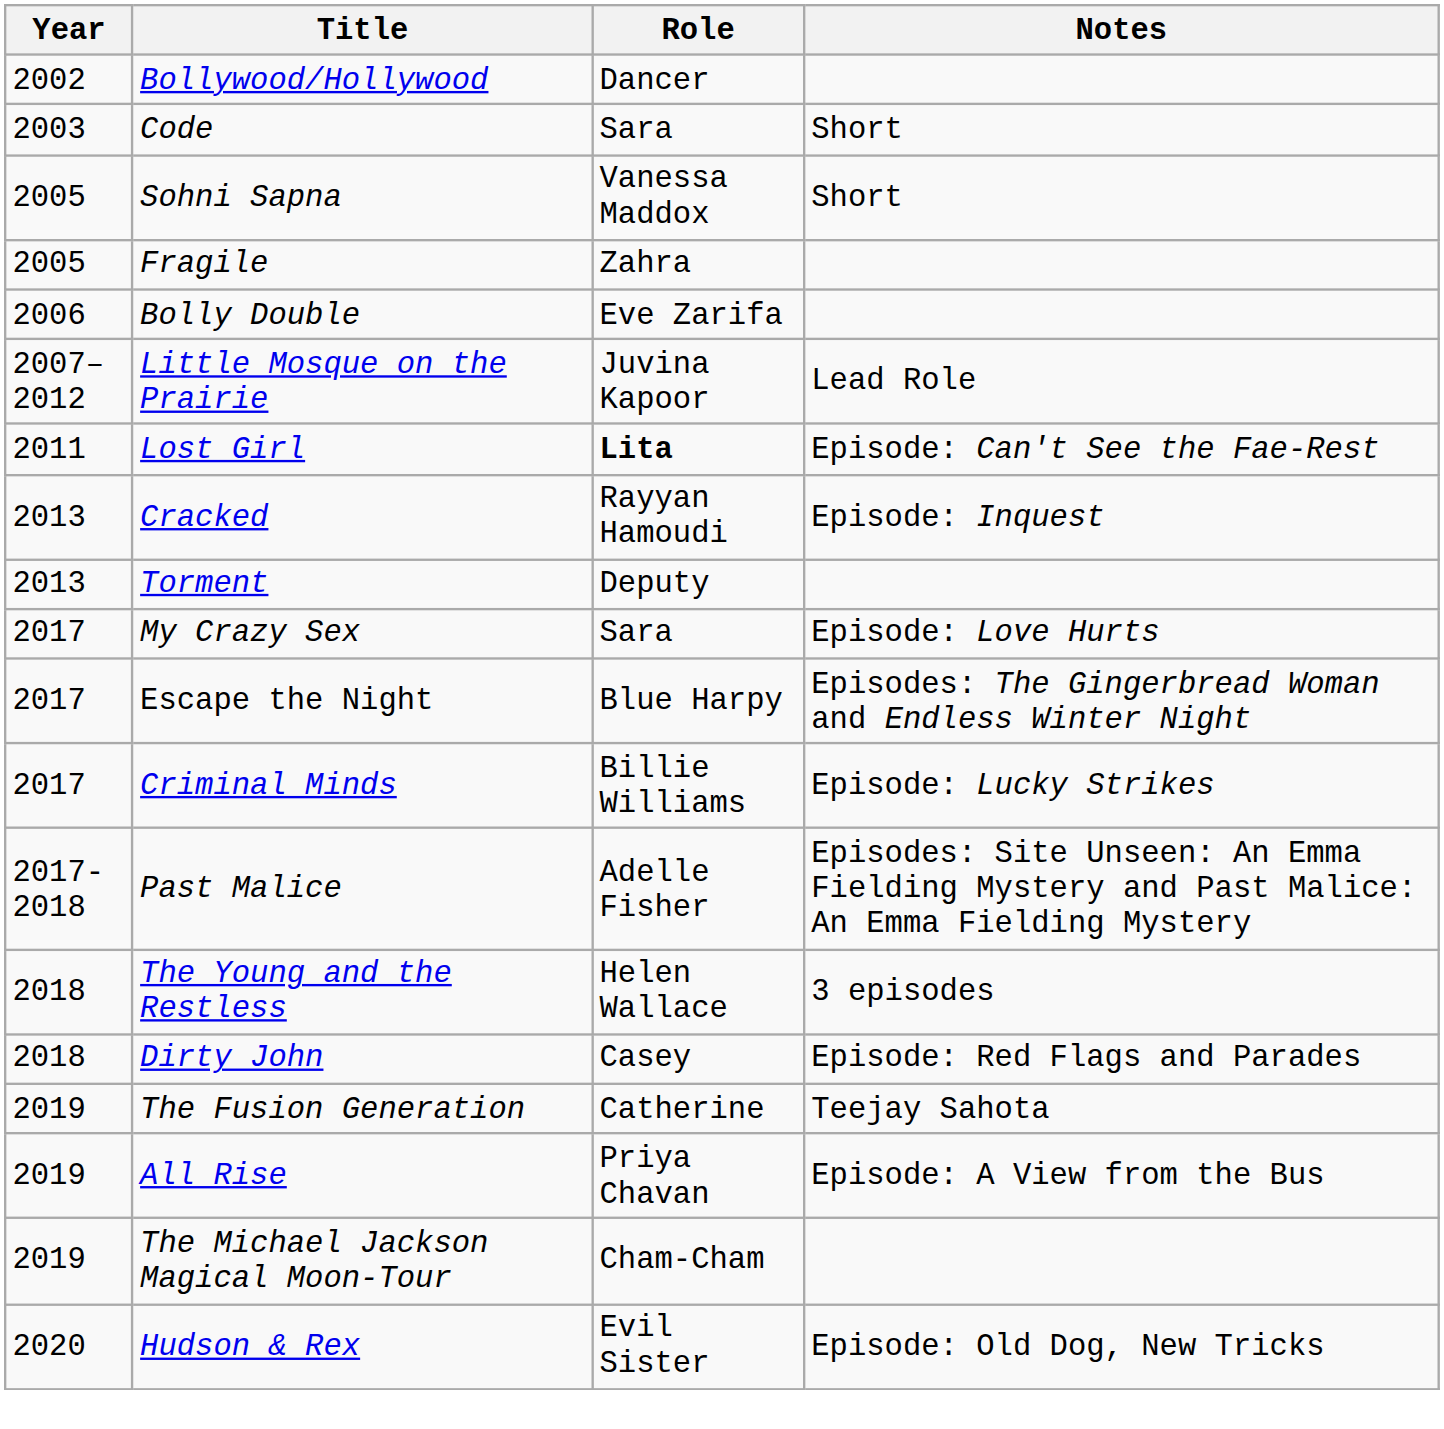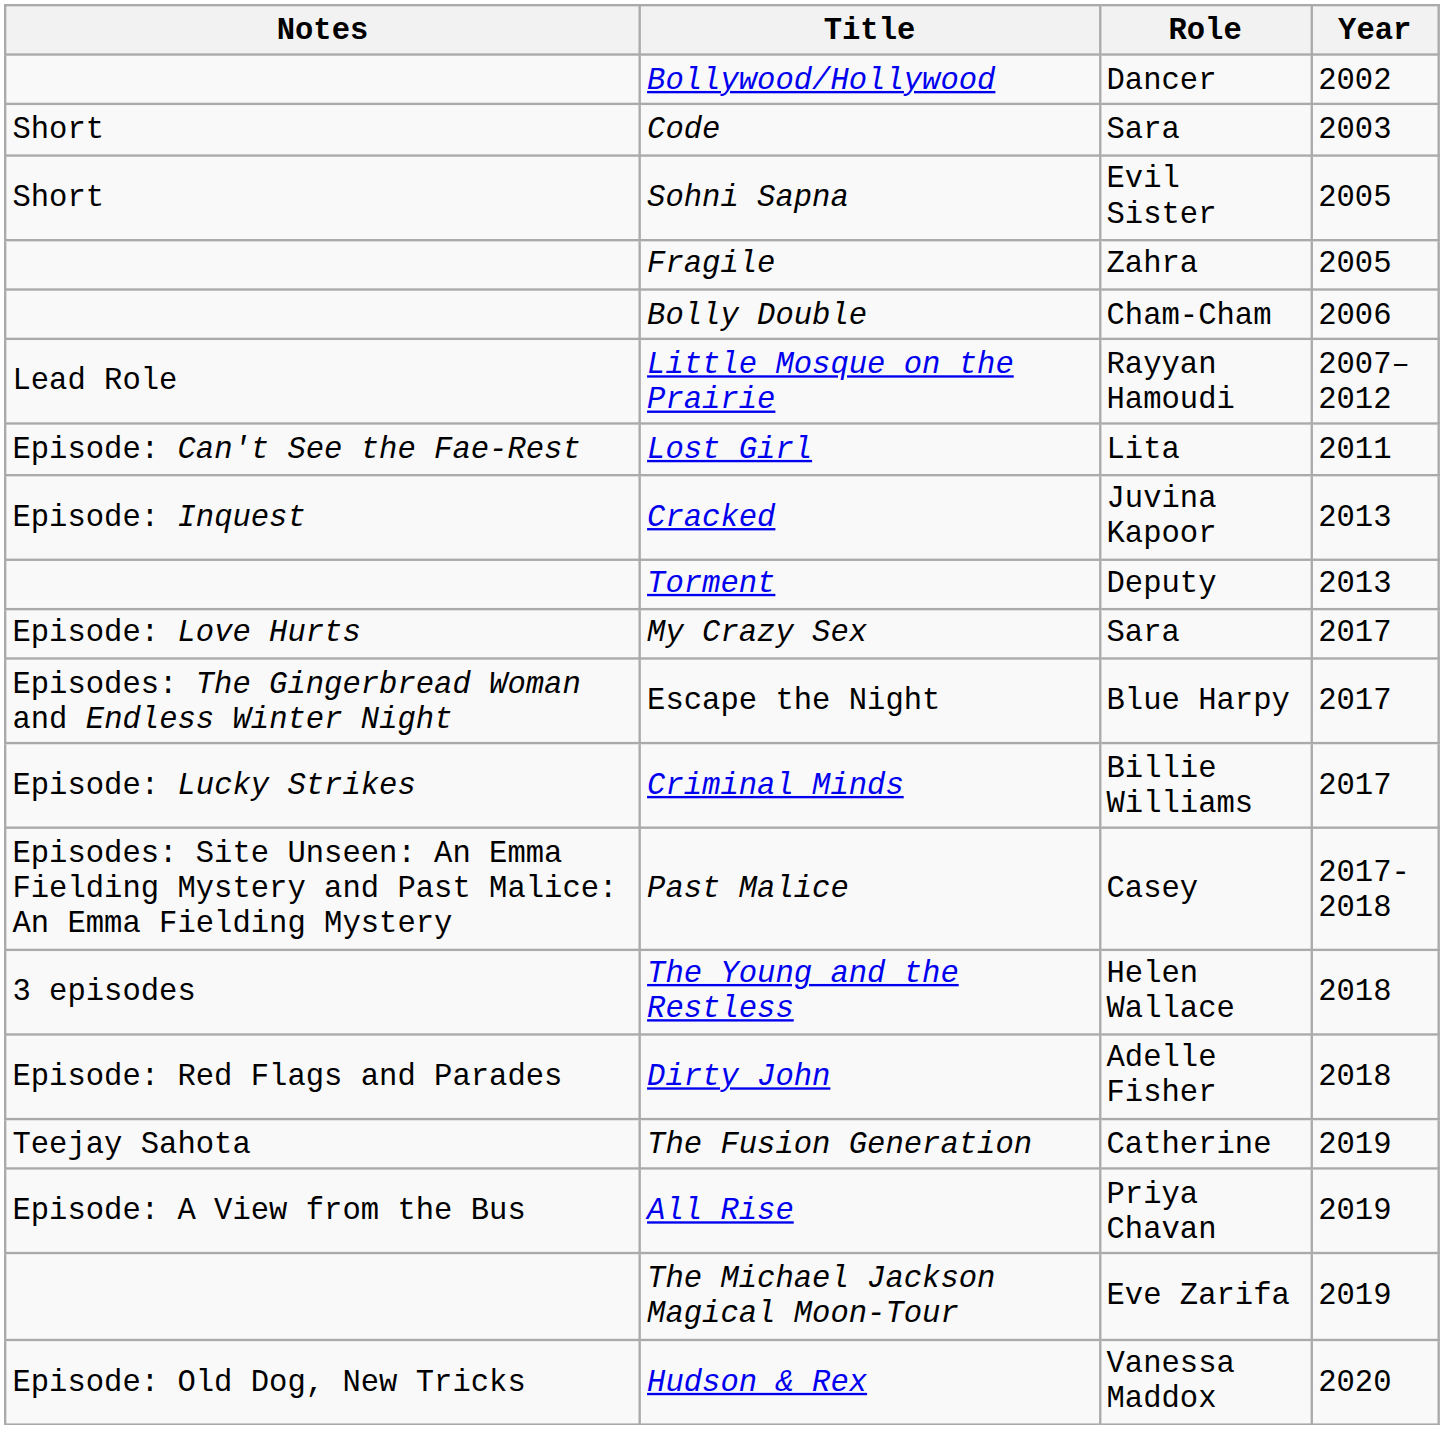 <table class="wikitable sortable">
 <tr>
-<th scope="col">Year</th>
+<th scope="col" class="unsortable">Notes</th>
 <th scope="col">Title</th>
 <th scope="col">Role</th>
-<th scope="col" class="unsortable">Notes</th>
+<th scope="col">Year</th>
 </tr>
 <tr>
-<td>2002</td>
+<td></td>
 <td><em><a href='#'>Bollywood/Hollywood</a></em></td>
 <td>Dancer</td>
-<td></td>
+<td>2002</td>
 </tr>
 <tr>
-<td>2003</td>
+<td>Short</td>
 <td><em>Code</em></td>
 <td>Sara</td>
-<td>Short</td>
+<td>2003</td>
 </tr>
 <tr>
+<td>Short</td>
+<td><em>Sohni Sapna</em></td>
+<td>Evil Sister</td>
 <td>2005</td>
-<td><em>Sohni Sapna</em></td>
-<td>Vanessa Maddox</td>
-<td>Short</td>
 </tr>
 <tr>
-<td>2005</td>
+<td></td>
 <td><em>Fragile</em></td>
 <td>Zahra</td>
-<td></td>
+<td>2005</td>
 </tr>
 <tr>
+<td></td>
+<td><em>Bolly Double</em></td>
+<td>Cham-Cham</td>
 <td>2006</td>
-<td><em>Bolly Double</em></td>
-<td>Eve Zarifa</td>
-<td></td>
 </tr>
 <tr>
+<td>Lead Role</td>
+<td><em><a href='#'>Little Mosque on the Prairie</a></em></td>
+<td>Rayyan Hamoudi</td>
 <td>2007–2012</td>
-<td><em><a href='#'>Little Mosque on the Prairie</a></em></td>
-<td>Juvina Kapoor</td>
-<td>Lead Role</td>
 </tr>
 <tr>
+<td>Episode: <em>Can't See the Fae-Rest</em></td>
+<td><em><a href='#'>Lost Girl</a></em></td>
+<td>Lita</td>
 <td>2011</td>
-<td><em><a href='#'>Lost Girl</a></em></td>
-<td><strong>Lita</strong></td>
-<td>Episode: <em>Can't See the Fae-Rest</em></td>
 </tr>
 <tr>
+<td>Episode: <em>Inquest</em></td>
+<td><em><a href='#'>Cracked</a></em></td>
+<td>Juvina Kapoor</td>
 <td>2013</td>
-<td><em><a href='#'>Cracked</a></em></td>
-<td>Rayyan Hamoudi</td>
-<td>Episode: <em>Inquest</em></td>
 </tr>
 <tr>
-<td>2013</td>
+<td></td>
 <td><em><a href='#'>Torment</a></em></td>
 <td>Deputy</td>
-<td></td>
+<td>2013</td>
 </tr>
 <tr>
-<td>2017</td>
+<td>Episode: <em>Love Hurts</em></td>
 <td><em>My Crazy Sex</em></td>
 <td>Sara</td>
-<td>Episode: <em>Love Hurts</em></td>
+<td>2017</td>
 </tr>
 <tr>
-<td>2017</td>
+<td>Episodes: <em>The Gingerbread Woman</em> and <em>Endless Winter Night</em></td>
 <td>Escape the Night</td>
 <td>Blue Harpy</td>
-<td>Episodes: <em>The Gingerbread Woman</em> and <em>Endless Winter Night</em></td>
+<td>2017</td>
 </tr>
 <tr>
-<td>2017</td>
+<td>Episode: <em>Lucky Strikes</em></td>
 <td><em><a href='#'>Criminal Minds</a></em></td>
 <td>Billie Williams</td>
-<td>Episode: <em>Lucky Strikes</em></td>
+<td>2017</td>
 </tr>
 <tr>
+<td>Episodes: Site Unseen: An Emma Fielding Mystery and Past Malice: An Emma Fielding Mystery</td>
+<td><em>Past Malice</em></td>
+<td>Casey</td>
 <td>2017-2018</td>
-<td><em>Past Malice</em></td>
-<td>Adelle Fisher</td>
-<td>Episodes: Site Unseen: An Emma Fielding Mystery and Past Malice: An Emma Fielding Mystery</td>
 </tr>
 <tr>
-<td>2018</td>
+<td>3 episodes</td>
 <td data-sort-value="Young and the Restless, The"><em><a href='#'>The Young and the Restless</a></em></td>
 <td>Helen Wallace</td>
-<td>3 episodes</td>
+<td>2018</td>
 </tr>
 <tr>
+<td>Episode: Red Flags and Parades</td>
+<td><em><a href='#'>Dirty John</a></em></td>
+<td>Adelle Fisher</td>
 <td>2018</td>
-<td><em><a href='#'>Dirty John</a></em></td>
-<td>Casey</td>
-<td>Episode: Red Flags and Parades</td>
 </tr>
 <tr>
-<td>2019</td>
+<td>Teejay Sahota</td>
 <td data-sort-value="Fusion Generation, The"><em>The Fusion Generation</em></td>
 <td>Catherine</td>
-<td>Teejay Sahota</td>
+<td>2019</td>
 </tr>
 <tr>
-<td>2019</td>
+<td>Episode: A View from the Bus</td>
 <td><em><a href='#'>All Rise</a></em></td>
 <td>Priya Chavan</td>
-<td>Episode: A View from the Bus</td>
+<td>2019</td>
 </tr>
 <tr>
+<td></td>
+<td data-sort-value="Michael Jackson Magical Moon-Tour, The"><em>The Michael Jackson Magical Moon-Tour</em></td>
+<td>Eve Zarifa</td>
 <td>2019</td>
-<td data-sort-value="Michael Jackson Magical Moon-Tour, The"><em>The Michael Jackson Magical Moon-Tour</em></td>
-<td>Cham-Cham</td>
-<td></td>
 </tr>
 <tr>
+<td>Episode: Old Dog, New Tricks</td>
+<td><em><a href='#'>Hudson & Rex</a></em></td>
+<td>Vanessa Maddox</td>
 <td>2020</td>
-<td><em><a href='#'>Hudson & Rex</a></em></td>
-<td>Evil Sister</td>
-<td>Episode: Old Dog, New Tricks</td>
 </tr>
 </table>
